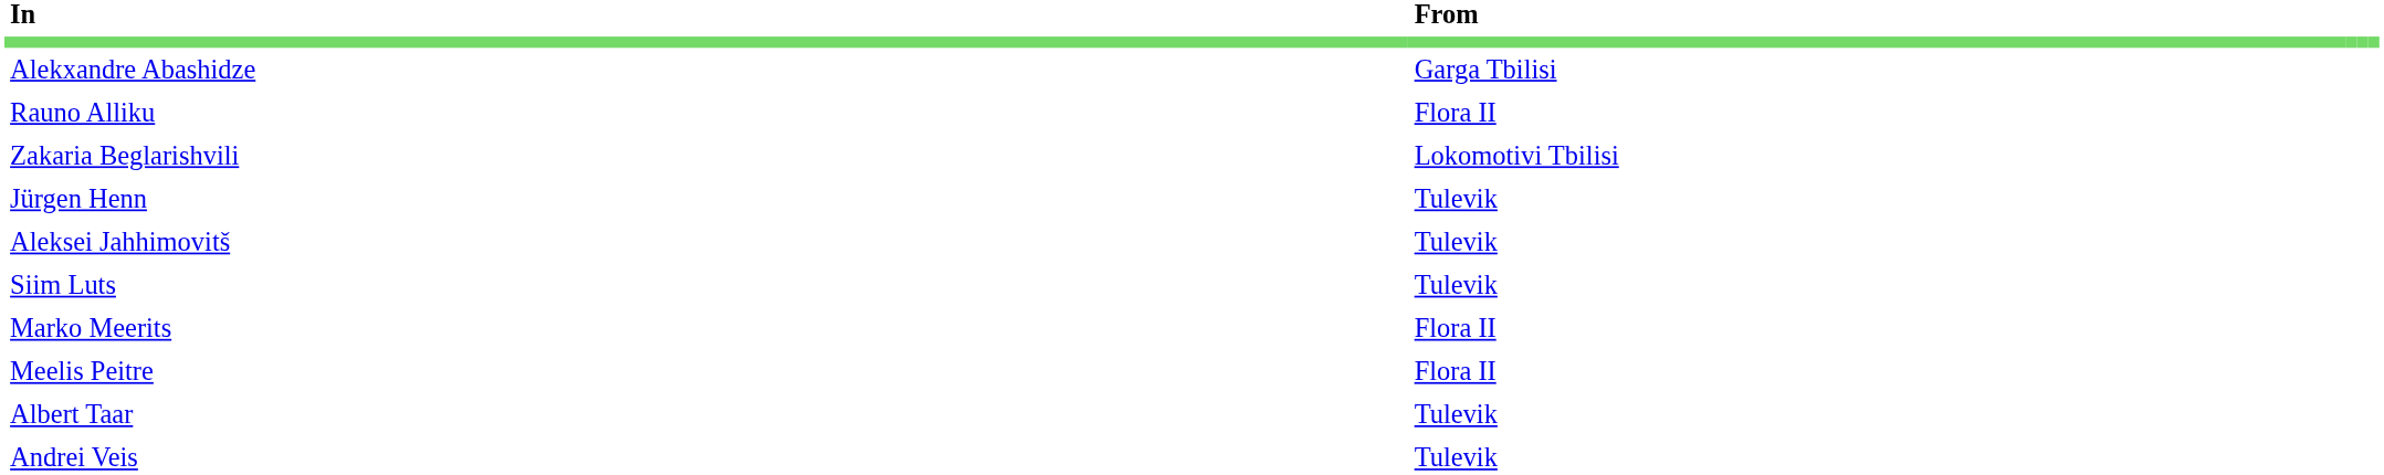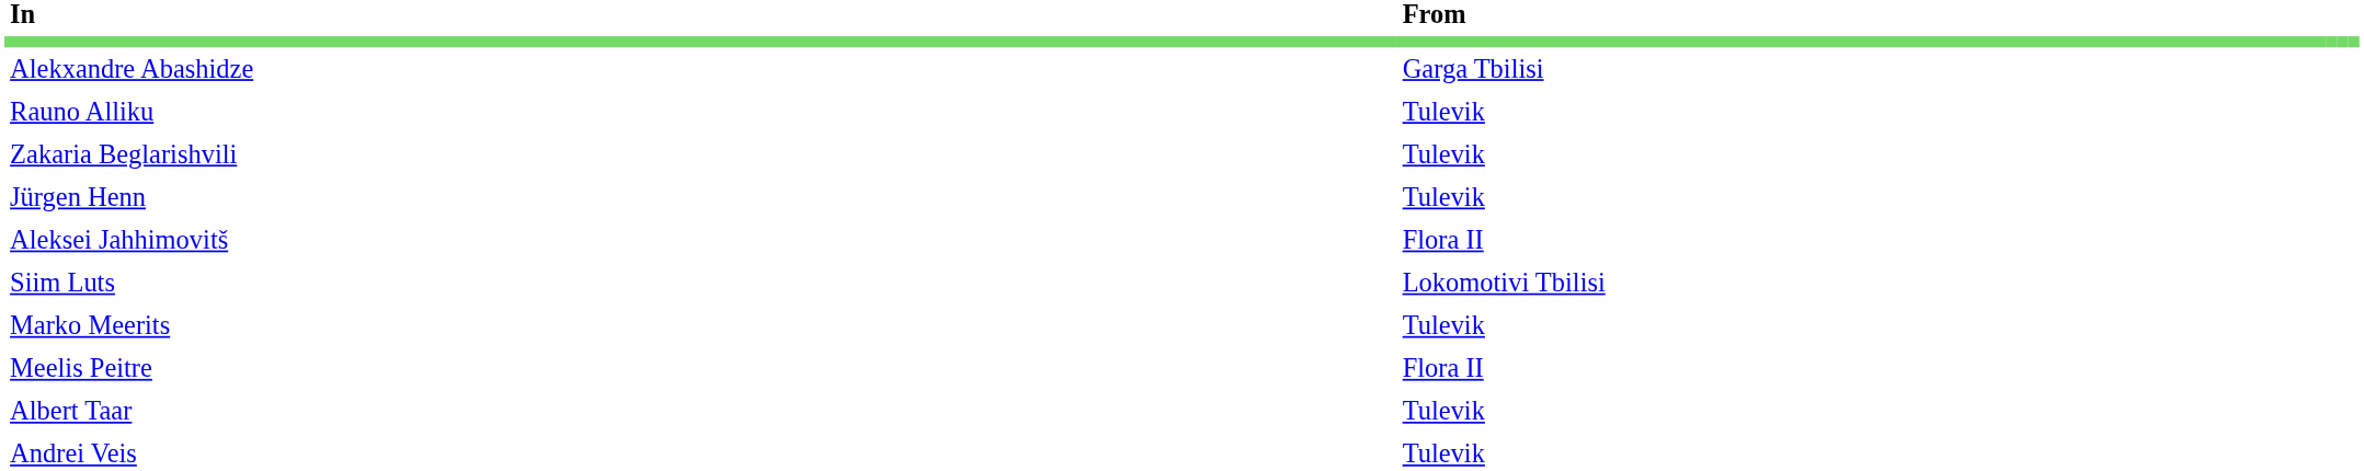 <table cellspacing="0" cellpadding="3" style="width:100%;font-size:90%">
 <tr>
 <td style="width:60%"><strong>In</strong></td>
 <td style="width:40%"><strong>From</strong></td>
 <td></td>
 </tr>
 <tr style="background-color:#73DA67;">
 <td></td>
 <td></td>
 <td></td>
 <td></td>
 <td></td>
 </tr>
 <tr>
 <td> <a href='#'>Alekxandre Abashidze</a></td>
 <td> <a href='#'>Garga Tbilisi</a></td>
 </tr>
 <tr>
 <td> <a href='#'>Rauno Alliku</a></td>
-<td> <a href='#'>Flora II</a></td>
+<td> <a href='#'>Tulevik</a></td>
 </tr>
 <tr>
 <td> <a href='#'>Zakaria Beglarishvili</a></td>
-<td> <a href='#'>Lokomotivi Tbilisi</a></td>
+<td> <a href='#'>Tulevik</a></td>
 </tr>
 <tr>
 <td> <a href='#'>Jürgen Henn</a></td>
 <td> <a href='#'>Tulevik</a></td>
 </tr>
 <tr>
 <td> <a href='#'>Aleksei Jahhimovitš</a></td>
-<td> <a href='#'>Tulevik</a></td>
+<td> <a href='#'>Flora II</a></td>
 </tr>
 <tr>
 <td> <a href='#'>Siim Luts</a></td>
-<td> <a href='#'>Tulevik</a></td>
+<td> <a href='#'>Lokomotivi Tbilisi</a></td>
 </tr>
 <tr>
 <td> <a href='#'>Marko Meerits</a></td>
-<td> <a href='#'>Flora II</a></td>
+<td> <a href='#'>Tulevik</a></td>
 </tr>
 <tr>
 <td> <a href='#'>Meelis Peitre</a></td>
 <td> <a href='#'>Flora II</a></td>
 </tr>
 <tr>
 <td> <a href='#'>Albert Taar</a></td>
 <td> <a href='#'>Tulevik</a></td>
 </tr>
 <tr>
 <td> <a href='#'>Andrei Veis</a></td>
 <td> <a href='#'>Tulevik</a></td>
 </tr>
 </table>
